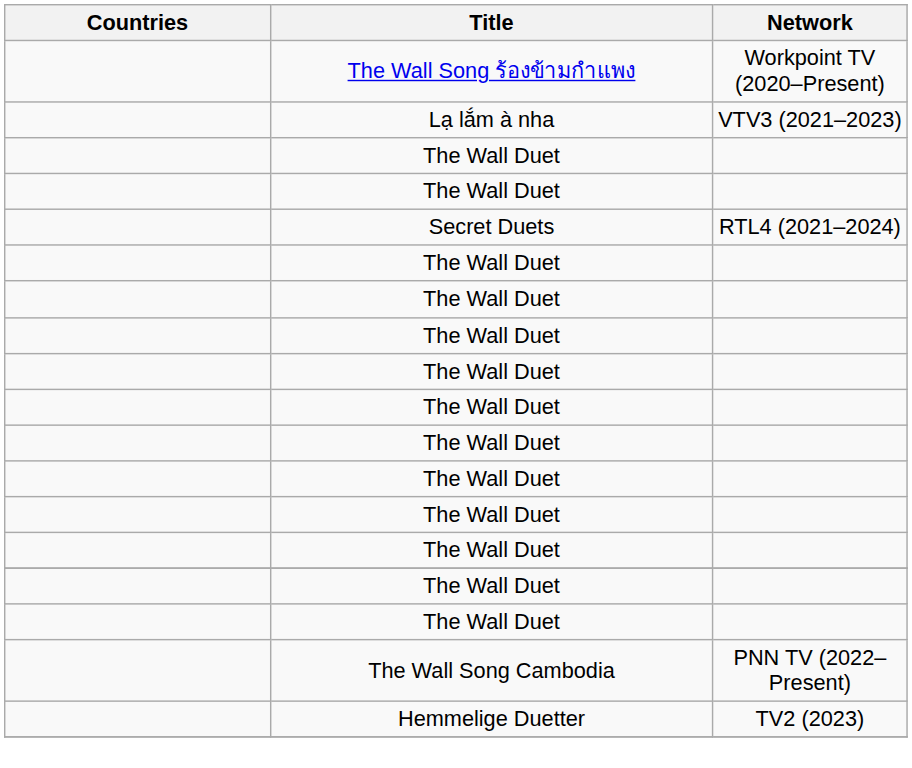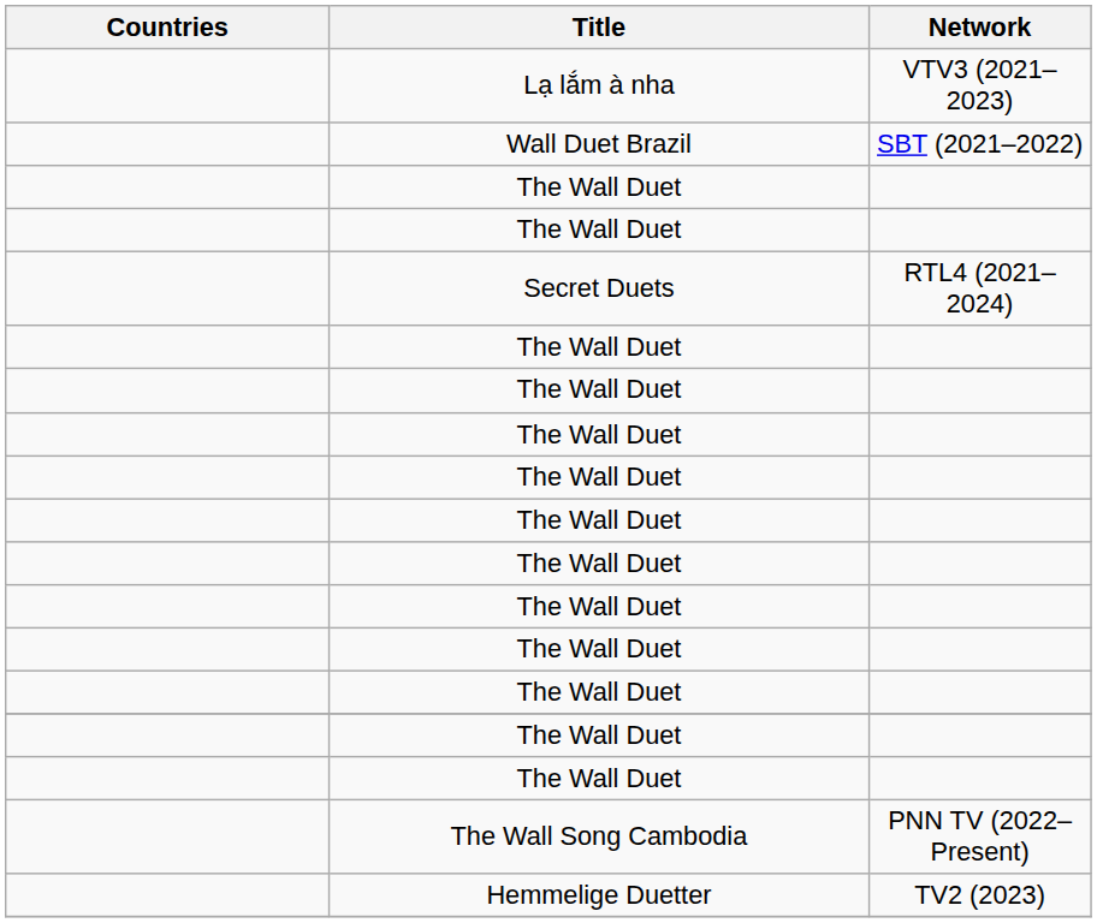 <table class="wikitable" style="text-align:center; font-size:95%; line-height:18px; width:50%;">
 <tr>
 <th width="15%">Countries</th>
 <th width="25%">Title</th>
 <th width="10%">Network</th>
 </tr>
 <tr>
-<td align="left"><br></td>
-<td><a href='#'>The Wall Song ร้องข้ามกำแพง</a></td>
-<td>Workpoint TV (2020–Present)</td>
+<td align="left"><strong></strong></td>
+<td>Lạ lắm à nha</td>
+<td>VTV3 (2021–2023)</td>
 </tr>
 <tr>
 <td align="left"><strong></strong></td>
-<td>Lạ lắm à nha</td>
-<td>VTV3 (2021–2023)</td>
+<td>Wall Duet Brazil</td>
+<td><a href='#'>SBT</a> (2021–2022)</td>
 </tr>
 <tr>
 <td align="left"><strong></strong></td>
 <td>The Wall Duet</td>
 <td></td>
 </tr>
 <tr>
 <td align="left"><strong></strong></td>
 <td>The Wall Duet</td>
 <td></td>
 </tr>
 <tr>
 <td align="left"><strong></strong></td>
 <td>Secret Duets</td>
 <td>RTL4 (2021–2024)</td>
 </tr>
 <tr>
 <td align="left"><strong></strong></td>
 <td>The Wall Duet</td>
 <td></td>
 </tr>
 <tr>
 <td align="left"><strong></strong></td>
 <td>The Wall Duet</td>
 <td></td>
 </tr>
 <tr>
 <td align="left"><strong></strong></td>
 <td>The Wall Duet</td>
 <td></td>
 </tr>
 <tr>
 <td align="left"><strong></strong></td>
 <td>The Wall Duet</td>
 <td></td>
 </tr>
 <tr>
 <td align="left"><strong></strong></td>
 <td>The Wall Duet</td>
 <td></td>
 </tr>
 <tr>
 <td align="left"><strong></strong></td>
 <td>The Wall Duet</td>
 <td></td>
 </tr>
 <tr>
 <td align="left"><strong></strong></td>
 <td>The Wall Duet</td>
 <td></td>
 </tr>
 <tr>
 <td align="left"><strong></strong></td>
 <td>The Wall Duet</td>
 <td></td>
 </tr>
 <tr>
 <td align="left"><strong></strong></td>
 <td>The Wall Duet</td>
 <td></td>
 </tr>
 <tr>
 </tr>
 <tr>
 <td align="left"><strong></strong></td>
 <td>The Wall Duet</td>
 <td></td>
 </tr>
 <tr>
 <td align="left"><strong></strong></td>
 <td>The Wall Duet</td>
 <td></td>
 </tr>
 <tr>
 <td align="left"><strong></strong></td>
 <td>The Wall Song Cambodia</td>
 <td>PNN TV (2022–Present)</td>
 </tr>
 <tr>
 <td align="left"><strong></strong></td>
 <td>Hemmelige Duetter</td>
 <td>TV2 (2023)</td>
 </tr>
 <tr>
 </tr>
 </table>
